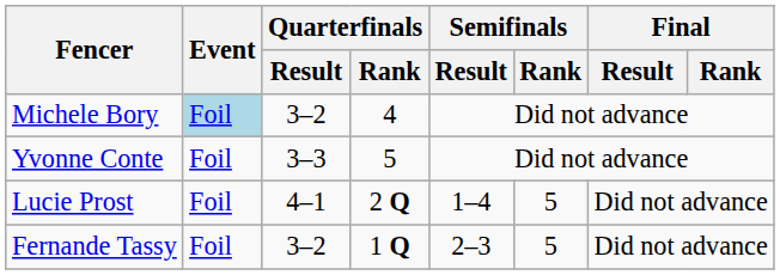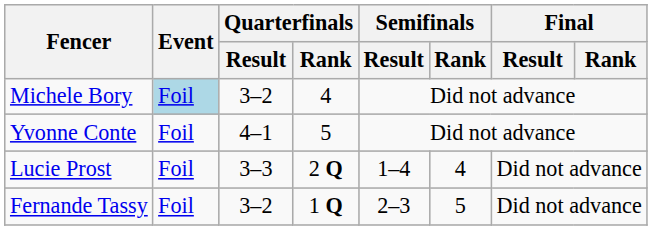 <table class=wikitable style="font-size:90%">
 <tr>
 <th rowspan=2>Fencer</th>
 <th rowspan=2>Event</th>
 <th colspan=2>Quarterfinals</th>
 <th colspan=2>Semifinals</th>
 <th colspan=2>Final</th>
 </tr>
 <tr>
 <th>Result</th>
 <th>Rank</th>
 <th>Result</th>
 <th>Rank</th>
 <th>Result</th>
 <th>Rank</th>
 </tr>
 <tr>
 <td><a href='#'>Michele Bory</a></td>
 <td style="background: lightblue;"><a href='#'>Foil</a></td>
 <td align=center>3–2</td>
 <td align=center>4</td>
 <td align=center colspan=4>Did not advance</td>
 </tr>
 <tr>
 <td><a href='#'>Yvonne Conte</a></td>
 <td><a href='#'>Foil</a></td>
-<td align=center>3–3</td>
+<td align=center>4–1</td>
 <td align=center>5</td>
 <td align=center colspan=4>Did not advance</td>
 </tr>
 <tr>
 <td><a href='#'>Lucie Prost</a></td>
 <td><a href='#'>Foil</a></td>
-<td align=center>4–1</td>
+<td align=center>3–3</td>
 <td align=center>2 <strong>Q</strong></td>
 <td align=center>1–4</td>
-<td align=center>5</td>
+<td align=center>4</td>
 <td align=center colspan=2>Did not advance</td>
 </tr>
 <tr>
 <td><a href='#'>Fernande Tassy</a></td>
 <td><a href='#'>Foil</a></td>
 <td align=center>3–2</td>
 <td align=center>1 <strong>Q</strong></td>
 <td align=center>2–3</td>
 <td align=center>5</td>
 <td align=center colspan=2>Did not advance</td>
 </tr>
 </table>
